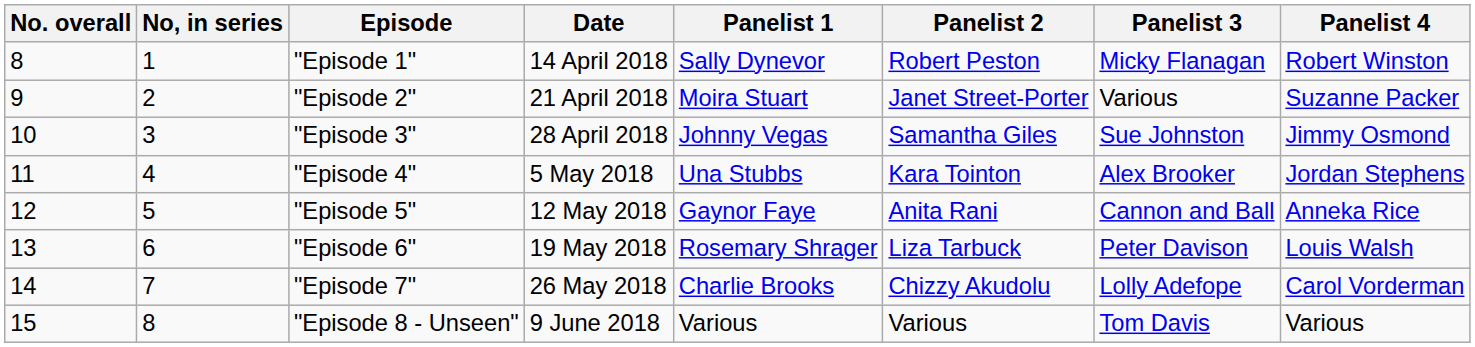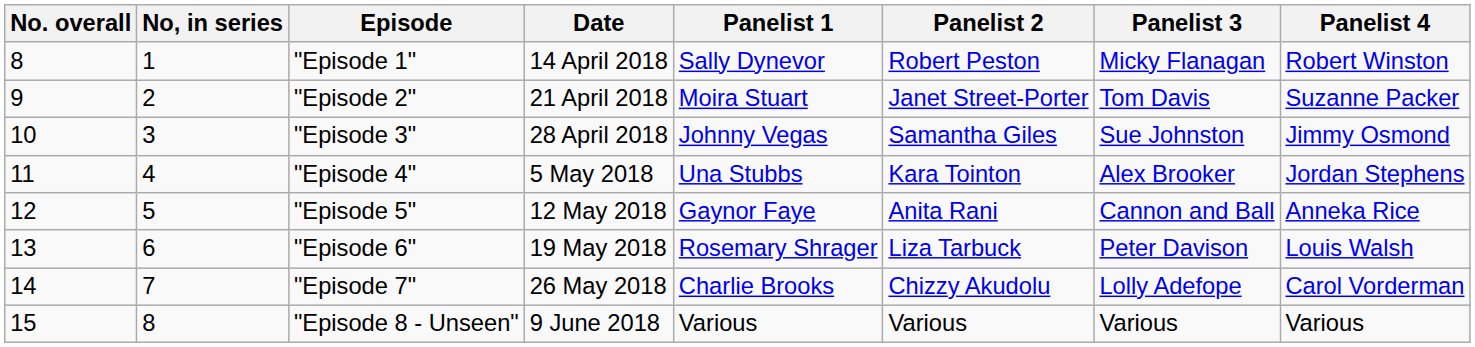 <table class="wikitable">
 <tr>
 <th>No. overall</th>
 <th>No, in series</th>
 <th>Episode</th>
 <th>Date</th>
 <th>Panelist 1</th>
 <th>Panelist 2</th>
 <th>Panelist 3</th>
 <th>Panelist 4</th>
 </tr>
 <tr>
 <td>8</td>
 <td>1</td>
 <td>"Episode 1"</td>
 <td>14  April 2018</td>
 <td><a href='#'>Sally Dynevor</a></td>
 <td><a href='#'>Robert Peston</a></td>
 <td><a href='#'>Micky Flanagan</a></td>
 <td><a href='#'>Robert Winston</a></td>
 </tr>
 <tr>
 <td>9</td>
 <td>2</td>
 <td>"Episode 2"</td>
 <td>21  April 2018</td>
 <td><a href='#'>Moira Stuart</a></td>
 <td><a href='#'>Janet Street-Porter</a></td>
-<td>Various</td>
+<td><a href='#'>Tom Davis</a></td>
 <td><a href='#'>Suzanne Packer</a></td>
 </tr>
 <tr>
 <td>10</td>
 <td>3</td>
 <td>"Episode 3"</td>
 <td>28  April 2018</td>
 <td><a href='#'>Johnny Vegas</a></td>
 <td><a href='#'>Samantha Giles</a></td>
 <td><a href='#'>Sue Johnston</a></td>
 <td><a href='#'>Jimmy Osmond</a></td>
 </tr>
 <tr>
 <td>11</td>
 <td>4</td>
 <td>"Episode 4"</td>
 <td>5  May 2018</td>
 <td><a href='#'>Una Stubbs</a></td>
 <td><a href='#'>Kara Tointon</a></td>
 <td><a href='#'>Alex Brooker</a></td>
 <td><a href='#'>Jordan Stephens</a></td>
 </tr>
 <tr>
 <td>12</td>
 <td>5</td>
 <td>"Episode 5"</td>
 <td>12  May 2018</td>
 <td><a href='#'>Gaynor Faye</a></td>
 <td><a href='#'>Anita Rani</a></td>
 <td><a href='#'>Cannon and Ball</a></td>
 <td><a href='#'>Anneka Rice</a></td>
 </tr>
 <tr>
 <td>13</td>
 <td>6</td>
 <td>"Episode 6"</td>
 <td>19  May 2018</td>
 <td><a href='#'>Rosemary Shrager</a></td>
 <td><a href='#'>Liza Tarbuck</a></td>
 <td><a href='#'>Peter Davison</a></td>
 <td><a href='#'>Louis Walsh</a></td>
 </tr>
 <tr>
 <td>14</td>
 <td>7</td>
 <td>"Episode 7"</td>
 <td>26  May 2018</td>
 <td><a href='#'>Charlie Brooks</a></td>
 <td><a href='#'>Chizzy Akudolu</a></td>
 <td><a href='#'>Lolly Adefope</a></td>
 <td><a href='#'>Carol Vorderman</a></td>
 </tr>
 <tr>
 <td>15</td>
 <td>8</td>
 <td>"Episode 8 - Unseen"</td>
 <td>9  June 2018</td>
 <td>Various</td>
 <td>Various</td>
-<td><a href='#'>Tom Davis</a></td>
+<td>Various</td>
 <td>Various</td>
 </tr>
 </table>
